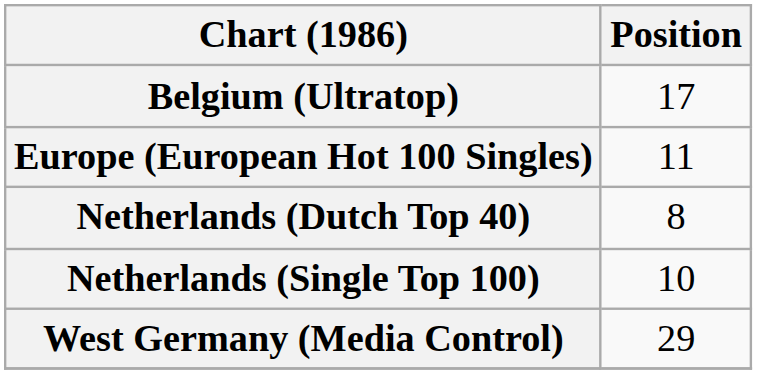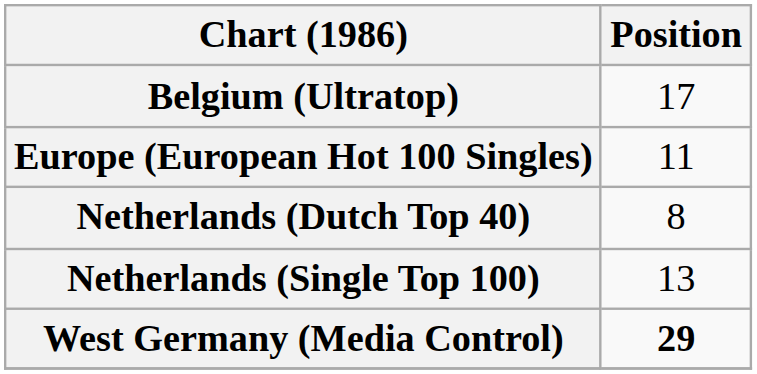 <table class="wikitable sortable plainrowheaders" style="text-align:center">
 <tr>
 <th>Chart (1986)</th>
 <th>Position</th>
 </tr>
 <tr>
 <th scope="row">Belgium (Ultratop)</th>
 <td align="center">17</td>
 </tr>
 <tr>
 <th scope="row">Europe (European Hot 100 Singles)</th>
 <td align="center">11</td>
 </tr>
 <tr>
 <th scope="row">Netherlands (Dutch Top 40)</th>
 <td align="center">8</td>
 </tr>
 <tr>
 <th scope="row">Netherlands (Single Top 100)</th>
-<td align="center">10</td>
+<td align="center">13</td>
 </tr>
 <tr>
 <th scope="row">West Germany (Media Control)</th>
-<td align="center">29</td>
+<td align="center"><strong>29</strong></td>
 </tr>
 <tr>
 </tr>
 </table>
